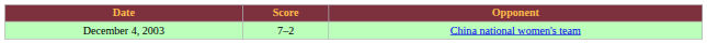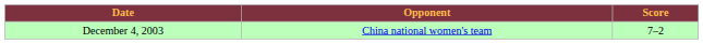 <table class="wikitable" width="80%">
 <tr align="center"  style="background:#7D303E;color:#FDBC4A;">
 <td><strong>Date</strong></td>
+<td><strong>Opponent</strong></td>
 <td><strong>Score</strong></td>
-<td><strong>Opponent</strong></td>
 </tr>
 <tr align="center" bgcolor="bbffbb">
 <td>December 4, 2003</td>
+<td><a href='#'>China national women's team</a></td>
 <td>7–2</td>
-<td><a href='#'>China national women's team</a></td>
 </tr>
 </table>
